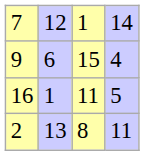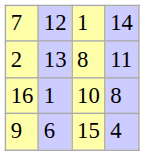 <table class="wikitable" style="float: left; margin-left: 1em;">
 <tr>
 <td style="background-color: #ffffaa">7</td>
 <td style="background-color: #ccccff">12</td>
 <td style="background-color: #ffffaa">1</td>
 <td style="background-color: #ccccff">14</td>
 </tr>
 <tr>
+<td style="background-color: #ffffaa">2</td>
+<td style="background-color: #ccccff">13</td>
+<td style="background-color: #ffffaa">8</td>
+<td style="background-color: #ccccff">11</td>
+</tr>
+<tr>
+<td style="background-color: #ffffaa">16</td>
+<td style="background-color: #ccccff">1</td>
+<td style="background-color: #ffffaa">10</td>
+<td style="background-color: #ccccff">8</td>
+</tr>
+<tr>
 <td style="background-color: #ffffaa">9</td>
 <td style="background-color: #ccccff">6</td>
 <td style="background-color: #ffffaa">15</td>
 <td style="background-color: #ccccff">4</td>
 </tr>
-<tr>
-<td style="background-color: #ffffaa">16</td>
-<td style="background-color: #ccccff">1</td>
-<td style="background-color: #ffffaa">11</td>
-<td style="background-color: #ccccff">5</td>
-</tr>
-<tr>
-<td style="background-color: #ffffaa">2</td>
-<td style="background-color: #ccccff">13</td>
-<td style="background-color: #ffffaa">8</td>
-<td style="background-color: #ccccff">11</td>
-</tr>
 </table>
